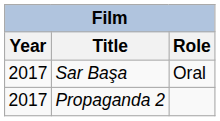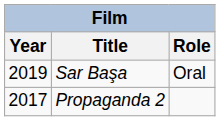 <table class="wikitable">
 <tr>
 <th colspan="3" style="background: LightSteelBlue;">Film</th>
 </tr>
 <tr>
 <th>Year</th>
 <th>Title</th>
 <th>Role</th>
 </tr>
 <tr>
-<td>2017</td>
+<td>2019</td>
 <td><em>Sar Başa</em></td>
 <td>Oral</td>
 </tr>
 <tr>
 <td>2017</td>
 <td><em>Propaganda 2</em></td>
 <td></td>
 </tr>
 </table>
